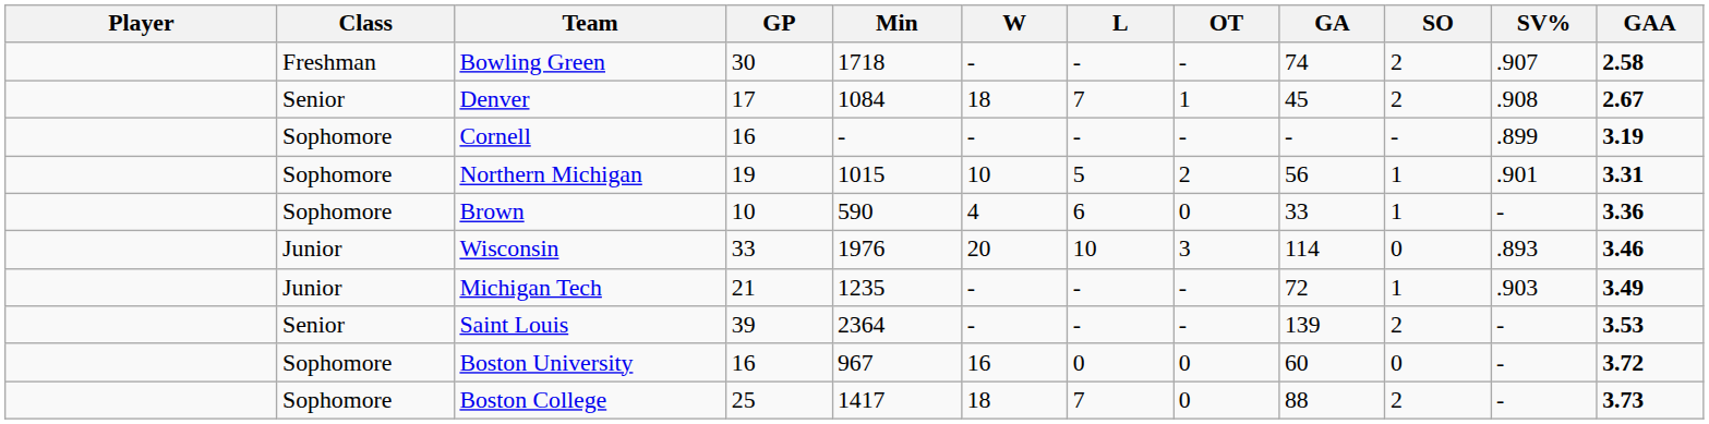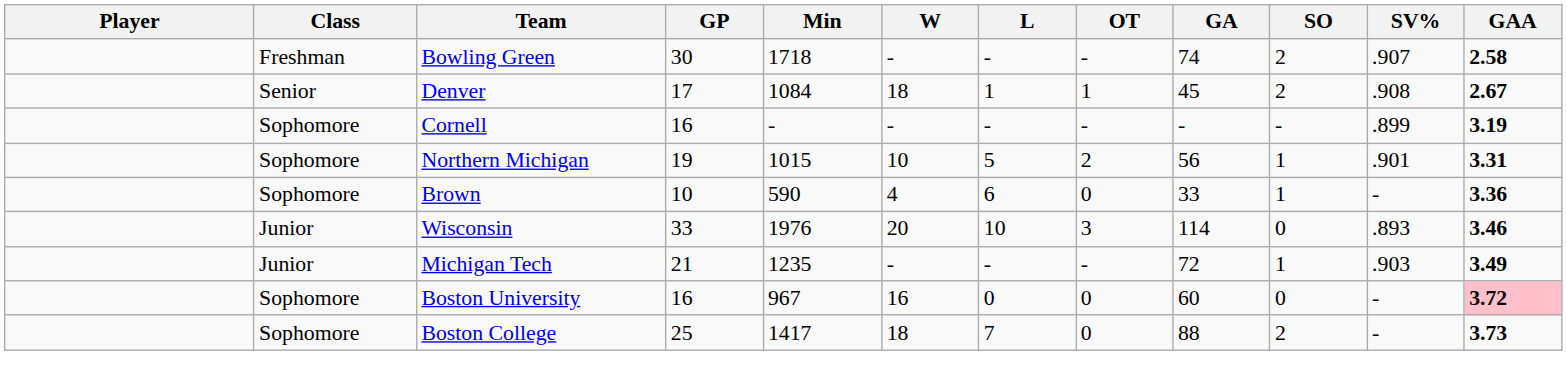 <table class="wikitable sortable">
 <tr>
 <th style="width: 11em;">Player</th>
 <th style="width: 7em;">Class</th>
 <th style="width: 11em;">Team</th>
 <th style="width: 4em;">GP</th>
 <th style="width: 5em;">Min</th>
 <th style="width: 4em;">W</th>
 <th style="width: 4em;">L</th>
 <th style="width: 4em;">OT</th>
 <th style="width: 4em;">GA</th>
 <th style="width: 4em;">SO</th>
 <th style="width: 4em;">SV%</th>
 <th style="width: 4em;">GAA</th>
 </tr>
 <tr>
 <td></td>
 <td>Freshman</td>
 <td><a href='#'>Bowling Green</a></td>
 <td>30</td>
 <td>1718</td>
 <td>-</td>
 <td>-</td>
 <td>-</td>
 <td>74</td>
 <td>2</td>
 <td>.907</td>
 <td><strong>2.58</strong></td>
 </tr>
 <tr>
 <td></td>
 <td>Senior</td>
 <td><a href='#'>Denver</a></td>
 <td>17</td>
 <td>1084</td>
 <td>18</td>
-<td>7</td>
+<td>1</td>
 <td>1</td>
 <td>45</td>
 <td>2</td>
 <td>.908</td>
 <td><strong>2.67</strong></td>
 </tr>
 <tr>
 <td></td>
 <td>Sophomore</td>
 <td><a href='#'>Cornell</a></td>
 <td>16</td>
 <td>-</td>
 <td>-</td>
 <td>-</td>
 <td>-</td>
 <td>-</td>
 <td>-</td>
 <td>.899</td>
 <td><strong>3.19</strong></td>
 </tr>
 <tr>
 <td></td>
 <td>Sophomore</td>
 <td><a href='#'>Northern Michigan</a></td>
 <td>19</td>
 <td>1015</td>
 <td>10</td>
 <td>5</td>
 <td>2</td>
 <td>56</td>
 <td>1</td>
 <td>.901</td>
 <td><strong>3.31</strong></td>
 </tr>
 <tr>
 <td></td>
 <td>Sophomore</td>
 <td><a href='#'>Brown</a></td>
 <td>10</td>
 <td>590</td>
 <td>4</td>
 <td>6</td>
 <td>0</td>
 <td>33</td>
 <td>1</td>
 <td>-</td>
 <td><strong>3.36</strong></td>
 </tr>
 <tr>
 <td></td>
 <td>Junior</td>
 <td><a href='#'>Wisconsin</a></td>
 <td>33</td>
 <td>1976</td>
 <td>20</td>
 <td>10</td>
 <td>3</td>
 <td>114</td>
 <td>0</td>
 <td>.893</td>
 <td><strong>3.46</strong></td>
 </tr>
 <tr>
 <td></td>
 <td>Junior</td>
 <td><a href='#'>Michigan Tech</a></td>
 <td>21</td>
 <td>1235</td>
 <td>-</td>
 <td>-</td>
 <td>-</td>
 <td>72</td>
 <td>1</td>
 <td>.903</td>
 <td><strong>3.49</strong></td>
 </tr>
 <tr>
 <td></td>
-<td>Senior</td>
-<td><a href='#'>Saint Louis</a></td>
-<td>39</td>
-<td>2364</td>
-<td>-</td>
-<td>-</td>
-<td>-</td>
-<td>139</td>
-<td>2</td>
-<td>-</td>
-<td><strong>3.53</strong></td>
-</tr>
-<tr>
-<td></td>
 <td>Sophomore</td>
 <td><a href='#'>Boston University</a></td>
 <td>16</td>
 <td>967</td>
 <td>16</td>
 <td>0</td>
 <td>0</td>
 <td>60</td>
 <td>0</td>
 <td>-</td>
-<td><strong>3.72</strong></td>
+<td style="background: pink;"><strong>3.72</strong></td>
 </tr>
 <tr>
 <td></td>
 <td>Sophomore</td>
 <td><a href='#'>Boston College</a></td>
 <td>25</td>
 <td>1417</td>
 <td>18</td>
 <td>7</td>
 <td>0</td>
 <td>88</td>
 <td>2</td>
 <td>-</td>
 <td><strong>3.73</strong></td>
 </tr>
 </table>
